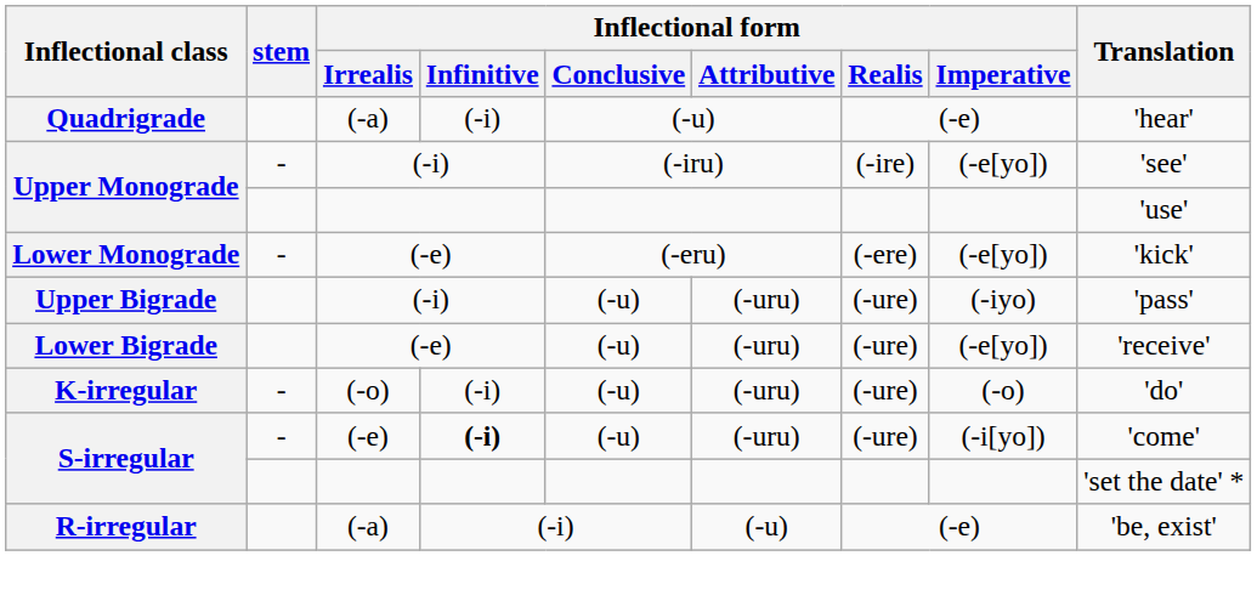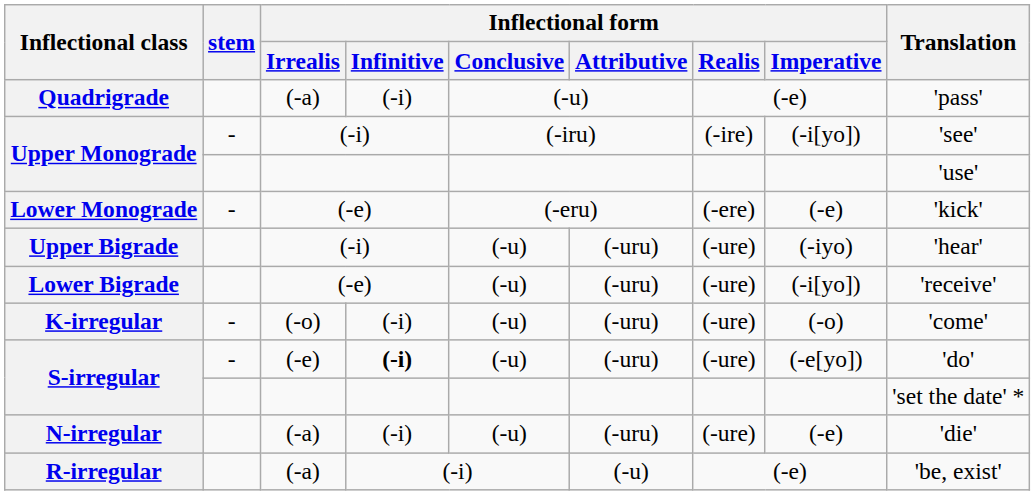 <table class="wikitable" style="text-align: center">
 <tr>
 <th rowspan="2">Inflectional class<br></th>
 <th rowspan="2"><a href='#'>stem</a><br></th>
 <th colspan="6">Inflectional form<br></th>
 <th rowspan="2">Translation</th>
 </tr>
 <tr>
 <th><a href='#'>Irrealis</a><br></th>
 <th><a href='#'>Infinitive</a><br></th>
 <th><a href='#'>Conclusive</a><br></th>
 <th><a href='#'>Attributive</a><br></th>
 <th><a href='#'>Realis</a><br></th>
 <th><a href='#'>Imperative</a><br></th>
 </tr>
 <tr>
 <th><a href='#'>Quadrigrade</a><br></th>
 <td></td>
 <td> (-a)</td>
 <td> (-i)</td>
 <td colspan="2"> (-u)</td>
 <td colspan="2"> (-e)</td>
-<td>'hear'</td>
+<td>'pass'</td>
 </tr>
 <tr>
 <th rowspan="2"><a href='#'>Upper Monograde</a><br></th>
 <td>-</td>
 <td colspan="2"> (-i)</td>
 <td colspan="2"> (-iru)</td>
 <td> (-ire)</td>
-<td> (-e[yo])</td>
+<td> (-i[yo])</td>
 <td>'see'</td>
 </tr>
 <tr>
 <td></td>
 <td colspan="2"></td>
 <td colspan="2"></td>
 <td></td>
 <td></td>
 <td>'use'</td>
 </tr>
 <tr>
 <th><a href='#'>Lower Monograde</a><br></th>
 <td>-</td>
 <td colspan="2"> (-e)</td>
 <td colspan="2"> (-eru)</td>
 <td> (-ere)</td>
-<td> (-e[yo])</td>
+<td> (-e)</td>
 <td>'kick'</td>
 </tr>
 <tr>
 <th><a href='#'>Upper Bigrade</a><br></th>
 <td></td>
 <td colspan="2"> (-i)</td>
 <td> (-u)</td>
 <td> (-uru)</td>
 <td> (-ure)</td>
 <td> (-iyo)</td>
-<td>'pass'</td>
+<td>'hear'</td>
 </tr>
 <tr>
 <th><a href='#'>Lower Bigrade</a><br></th>
 <td></td>
 <td colspan="2"> (-e)</td>
 <td> (-u)</td>
 <td> (-uru)</td>
 <td> (-ure)</td>
-<td> (-e[yo])</td>
+<td> (-i[yo])</td>
 <td>'receive'</td>
 </tr>
 <tr>
 <th><a href='#'>K-irregular</a><br></th>
 <td>-</td>
 <td> (-o)</td>
 <td> (-i)</td>
 <td> (-u)</td>
 <td> (-uru)</td>
 <td> (-ure)</td>
 <td> (-o)</td>
-<td>'do'</td>
+<td>'come'</td>
 </tr>
 <tr>
 <th rowspan="2"><a href='#'>S-irregular</a><br></th>
 <td>-</td>
 <td> (-e)</td>
 <td><strong> (-i)</strong></td>
 <td> (-u)</td>
 <td> (-uru)</td>
 <td> (-ure)</td>
-<td> (-i[yo])</td>
-<td>'come'</td>
+<td> (-e[yo])</td>
+<td>'do'</td>
 </tr>
 <tr>
 <td></td>
 <td></td>
 <td></td>
 <td></td>
 <td></td>
 <td></td>
 <td></td>
 <td>'set the date' *</td>
 </tr>
 <tr>
+<th><a href='#'>N-irregular</a><br></th>
+<td></td>
+<td> (-a)</td>
+<td> (-i)</td>
+<td> (-u)</td>
+<td> (-uru)</td>
+<td> (-ure)</td>
+<td> (-e)</td>
+<td>'die'</td>
+</tr>
+<tr>
 <th><a href='#'>R-irregular</a><br></th>
 <td></td>
 <td> (-a)</td>
 <td colspan="2"> (-i)</td>
 <td> (-u)</td>
 <td colspan="2"> (-e)</td>
 <td>'be, exist'</td>
 </tr>
 </table>
